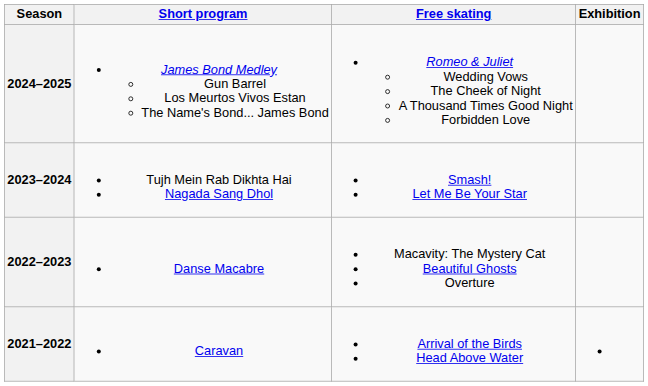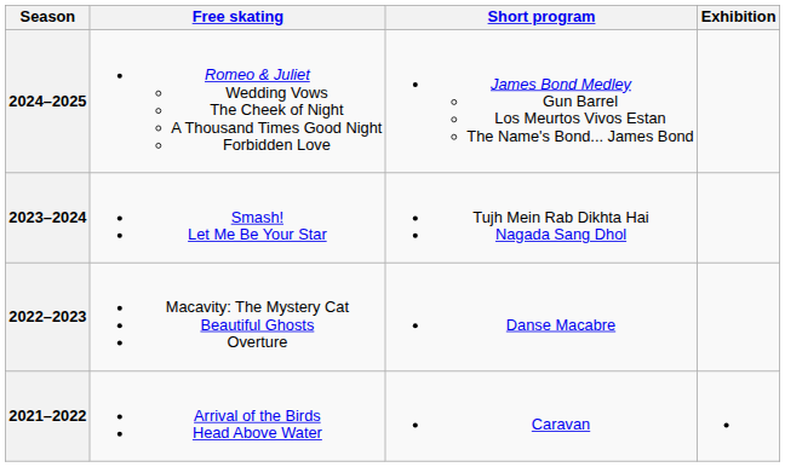 <table class=wikitable style=text-align:center>
 <tr>
 <th>Season</th>
+<th><a href='#'>Free skating</a></th>
 <th><a href='#'>Short program</a></th>
-<th><a href='#'>Free skating</a></th>
 <th>Exhibition</th>
 </tr>
 <tr>
 <th>2024–2025 <br> </th>
+<td><br><ul><li><em><a href='#'>Romeo & Juliet</a></em><ul><li>Wedding Vows</li><li>The Cheek of Night</li><li>A Thousand Times Good Night</li><li>Forbidden Love <br> </li></ul></li></ul></td>
 <td><br><ul><li><em><a href='#'>James Bond Medley</a></em><ul><li>Gun Barrel <br> </li><li>Los Meurtos Vivos Estan <br> </li><li>The Name's Bond... James Bond <br> </li></ul></li></ul></td>
-<td><br><ul><li><em><a href='#'>Romeo & Juliet</a></em><ul><li>Wedding Vows</li><li>The Cheek of Night</li><li>A Thousand Times Good Night</li><li>Forbidden Love <br> </li></ul></li></ul></td>
 <td></td>
 </tr>
 <tr>
 <th>2023–2024 <br> </th>
+<td><br><ul><li><a href='#'>Smash!</a></li><li><a href='#'>Let Me Be Your Star</a> <br> </li></ul></td>
 <td><br><ul><li>Tujh Mein Rab Dikhta Hai <br> </li><li><a href='#'>Nagada Sang Dhol</a> <br> </li></ul></td>
-<td><br><ul><li><a href='#'>Smash!</a></li><li><a href='#'>Let Me Be Your Star</a> <br> </li></ul></td>
 <td></td>
 </tr>
 <tr>
 <th>2022–2023 <br> </th>
+<td><br><ul><li>Macavity: The Mystery Cat <br> </li><li><a href='#'>Beautiful Ghosts</a> <br> </li><li>Overture <br> </li></ul></td>
 <td><br><ul><li><a href='#'>Danse Macabre</a> <br> </li></ul></td>
-<td><br><ul><li>Macavity: The Mystery Cat <br> </li><li><a href='#'>Beautiful Ghosts</a> <br> </li><li>Overture <br> </li></ul></td>
 <td></td>
 </tr>
 <tr>
 <th>2021–2022</th>
+<td><br><ul><li><a href='#'>Arrival of the Birds</a> <br> </li><li><a href='#'>Head Above Water</a> <br> </li></ul></td>
 <td><br><ul><li><a href='#'>Caravan</a> <br> </li></ul></td>
-<td><br><ul><li><a href='#'>Arrival of the Birds</a> <br> </li><li><a href='#'>Head Above Water</a> <br> </li></ul></td>
 <td><br><ul><li></li></ul></td>
 </tr>
 </table>
